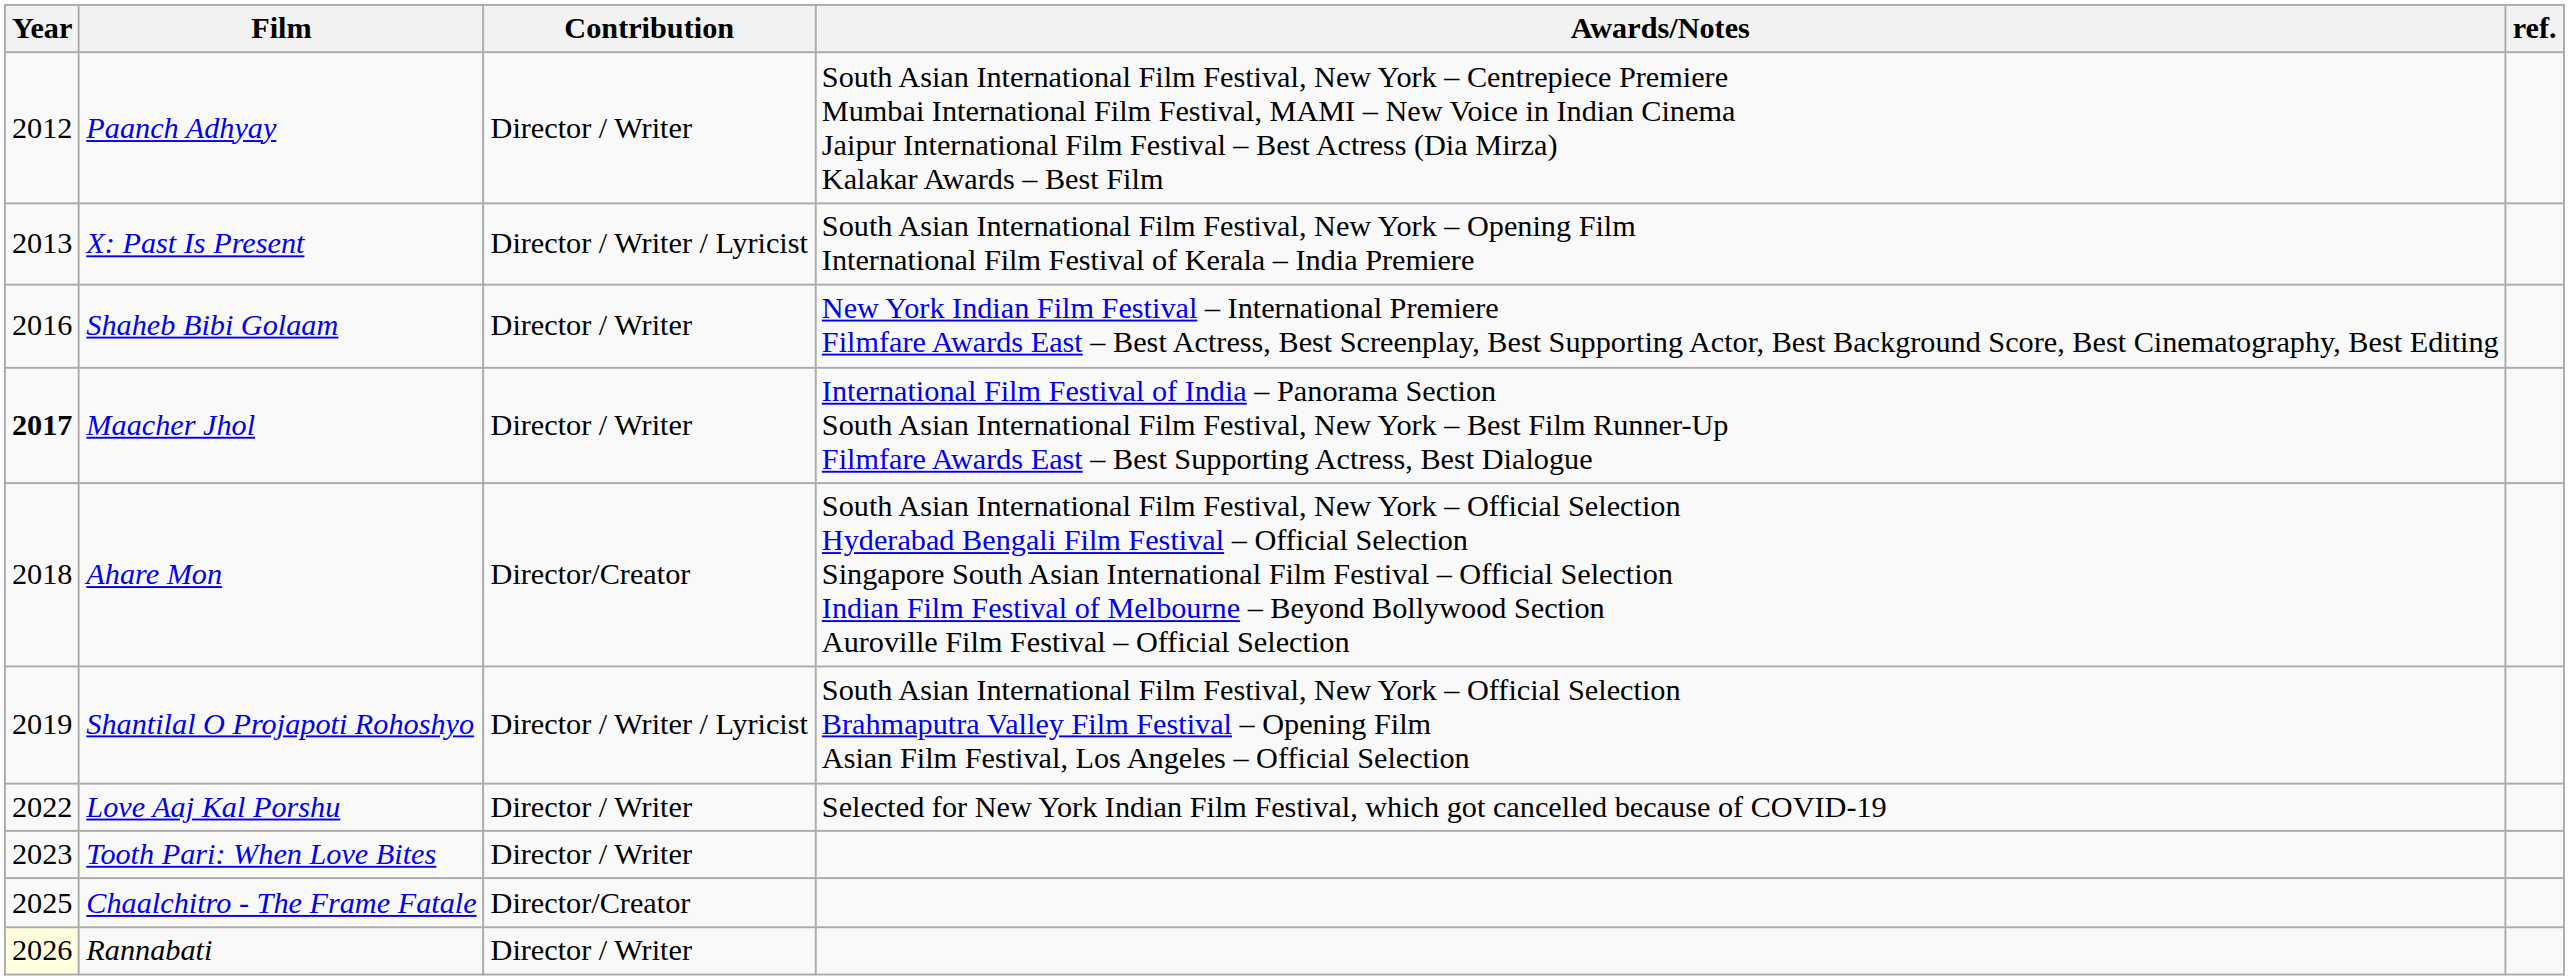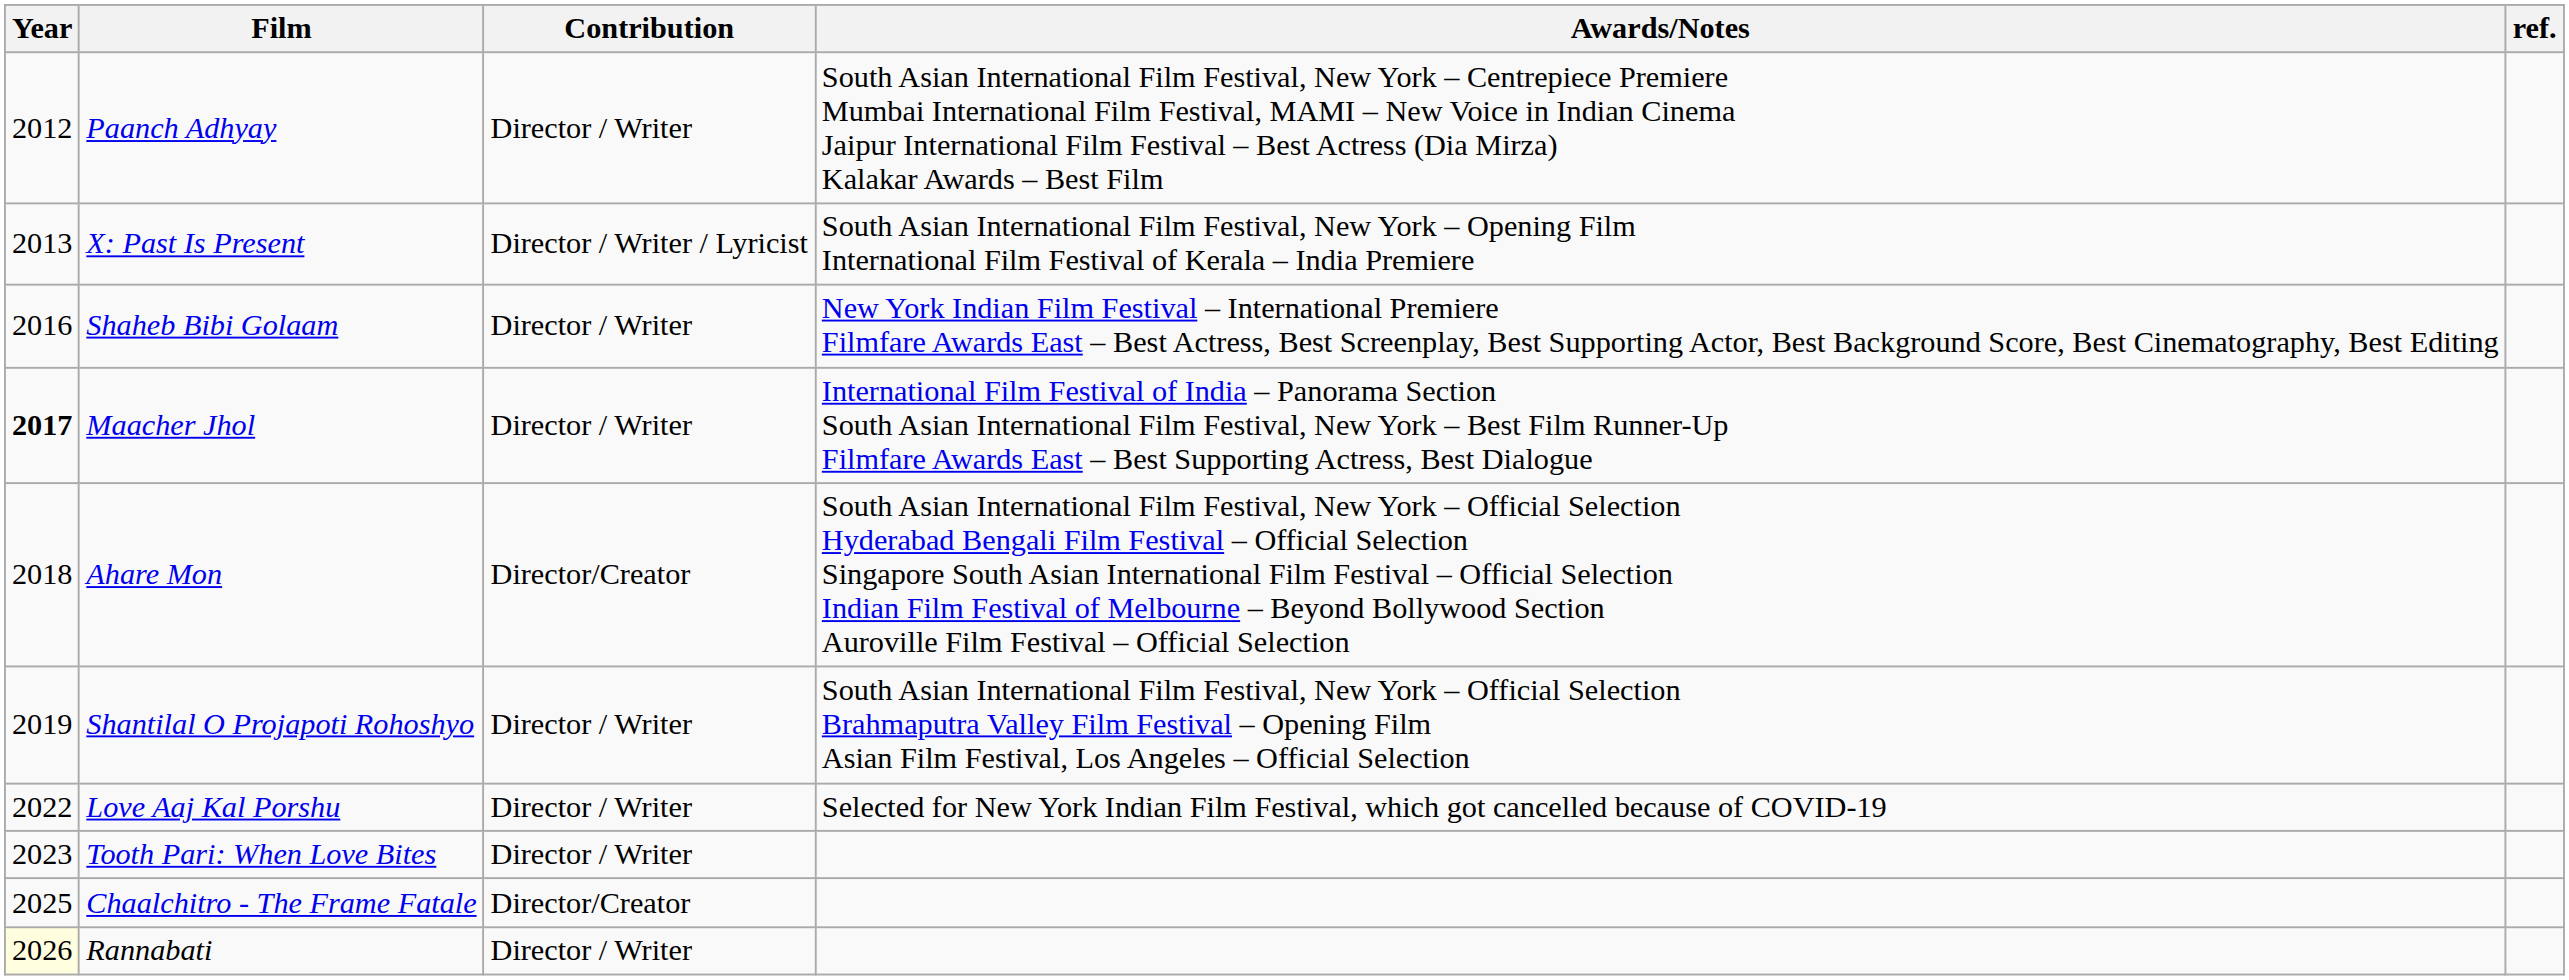 <table class="wikitable">
 <tr>
 <th>Year</th>
 <th>Film</th>
 <th>Contribution</th>
 <th>Awards/Notes</th>
 <th>ref.</th>
 </tr>
 <tr>
 <td>2012</td>
 <td><em><a href='#'>Paanch Adhyay</a></em></td>
 <td>Director / Writer</td>
 <td>South Asian International Film Festival, New York – Centrepiece Premiere<br>Mumbai International Film Festival, MAMI – New Voice in Indian Cinema<br>Jaipur International Film Festival – Best Actress (Dia Mirza)<br>Kalakar Awards – Best Film</td>
 <td></td>
 </tr>
 <tr>
 <td>2013</td>
 <td><em><a href='#'>X: Past Is Present</a></em></td>
 <td>Director / Writer / Lyricist</td>
 <td>South Asian International Film Festival, New York – Opening Film<br>International Film Festival of Kerala – India Premiere</td>
 <td></td>
 </tr>
 <tr>
 <td>2016</td>
 <td><em><a href='#'>Shaheb Bibi Golaam</a></em></td>
 <td>Director / Writer</td>
 <td><a href='#'>New York Indian Film Festival</a> – International Premiere<br><a href='#'>Filmfare Awards East</a> – Best Actress, Best Screenplay, Best Supporting Actor, Best Background Score, Best Cinematography, Best Editing</td>
 <td></td>
 </tr>
 <tr>
 <td><strong>2017</strong></td>
 <td><em><a href='#'>Maacher Jhol</a></em></td>
 <td>Director / Writer</td>
 <td><a href='#'>International Film Festival of India</a> – Panorama Section<br>South Asian International Film Festival, New York – Best Film Runner-Up<br><a href='#'>Filmfare Awards East</a> – Best Supporting Actress, Best Dialogue</td>
 <td></td>
 </tr>
 <tr>
 <td>2018</td>
 <td><em><a href='#'>Ahare Mon</a></em></td>
 <td>Director/Creator</td>
 <td>South Asian International Film Festival, New York – Official Selection<br><a href='#'>Hyderabad Bengali Film Festival</a> – Official Selection<br>Singapore South Asian International Film Festival – Official Selection<br><a href='#'>Indian Film Festival of Melbourne</a> – Beyond Bollywood Section<br>Auroville Film Festival – Official Selection</td>
 <td></td>
 </tr>
 <tr>
 <td>2019</td>
 <td><em><a href='#'>Shantilal O Projapoti Rohoshyo</a></em></td>
-<td>Director / Writer / Lyricist</td>
+<td>Director / Writer</td>
 <td>South Asian International Film Festival, New York – Official Selection<br><a href='#'>Brahmaputra Valley Film Festival</a> – Opening Film<br>Asian Film Festival, Los Angeles  – Official Selection</td>
 <td></td>
 </tr>
 <tr>
 <td>2022</td>
 <td><em><a href='#'>Love Aaj Kal Porshu</a></em></td>
 <td>Director / Writer</td>
 <td>Selected for New York Indian Film Festival, which got cancelled because of COVID-19</td>
 <td></td>
 </tr>
 <tr>
 <td>2023</td>
 <td><em><a href='#'>Tooth Pari: When Love Bites</a></em></td>
 <td>Director / Writer</td>
 <td></td>
 <td></td>
 </tr>
 <tr>
 <td>2025</td>
 <td><em> <a href='#'>Chaalchitro - The Frame Fatale</a></em></td>
 <td>Director/Creator</td>
 <td></td>
 <td></td>
 </tr>
 <tr>
 <td style="background: lightyellow;">2026</td>
 <td><em> Rannabati </em></td>
 <td>Director / Writer</td>
 <td></td>
 <td></td>
 </tr>
 </table>
